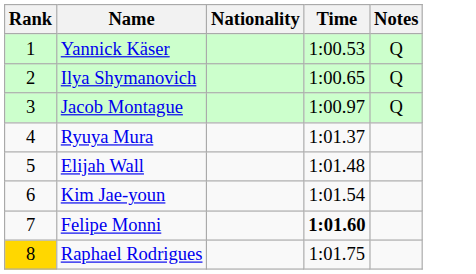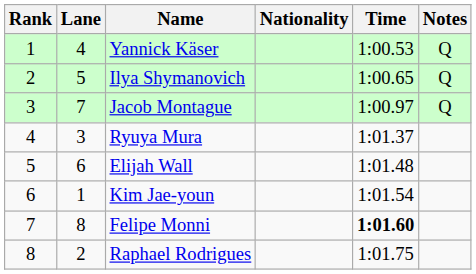 <table class="wikitable sortable" style="text-align:center">
 <tr>
 <th>Rank</th>
+<th>Lane</th>
 <th>Name</th>
 <th>Nationality</th>
 <th>Time</th>
 <th>Notes</th>
 </tr>
 <tr bgcolor=ccffcc>
 <td>1</td>
+<td>4</td>
 <td align="left"><a href='#'>Yannick Käser</a></td>
 <td align="left"></td>
 <td>1:00.53</td>
 <td>Q</td>
 </tr>
 <tr bgcolor=ccffcc>
 <td>2</td>
+<td>5</td>
 <td align="left"><a href='#'>Ilya Shymanovich</a></td>
 <td align="left"></td>
 <td>1:00.65</td>
 <td>Q</td>
 </tr>
 <tr bgcolor=ccffcc>
 <td>3</td>
+<td>7</td>
 <td align="left"><a href='#'>Jacob Montague</a></td>
 <td align="left"></td>
 <td>1:00.97</td>
 <td>Q</td>
 </tr>
 <tr>
 <td>4</td>
+<td>3</td>
 <td align="left"><a href='#'>Ryuya Mura</a></td>
 <td align="left"></td>
 <td>1:01.37</td>
 <td></td>
 </tr>
 <tr>
 <td>5</td>
+<td>6</td>
 <td align="left"><a href='#'>Elijah Wall</a></td>
 <td align="left"></td>
 <td>1:01.48</td>
 <td></td>
 </tr>
 <tr>
 <td>6</td>
+<td>1</td>
 <td align="left"><a href='#'>Kim Jae-youn</a></td>
 <td align="left"></td>
 <td>1:01.54</td>
 <td></td>
 </tr>
 <tr>
 <td>7</td>
+<td>8</td>
 <td align="left"><a href='#'>Felipe Monni</a></td>
 <td align="left"></td>
 <td><strong>1:01.60</strong></td>
 <td></td>
 </tr>
 <tr>
-<td style="background: gold;">8</td>
+<td>8</td>
+<td>2</td>
 <td align="left"><a href='#'>Raphael Rodrigues</a></td>
 <td align="left"></td>
 <td>1:01.75</td>
 <td></td>
 </tr>
 </table>
